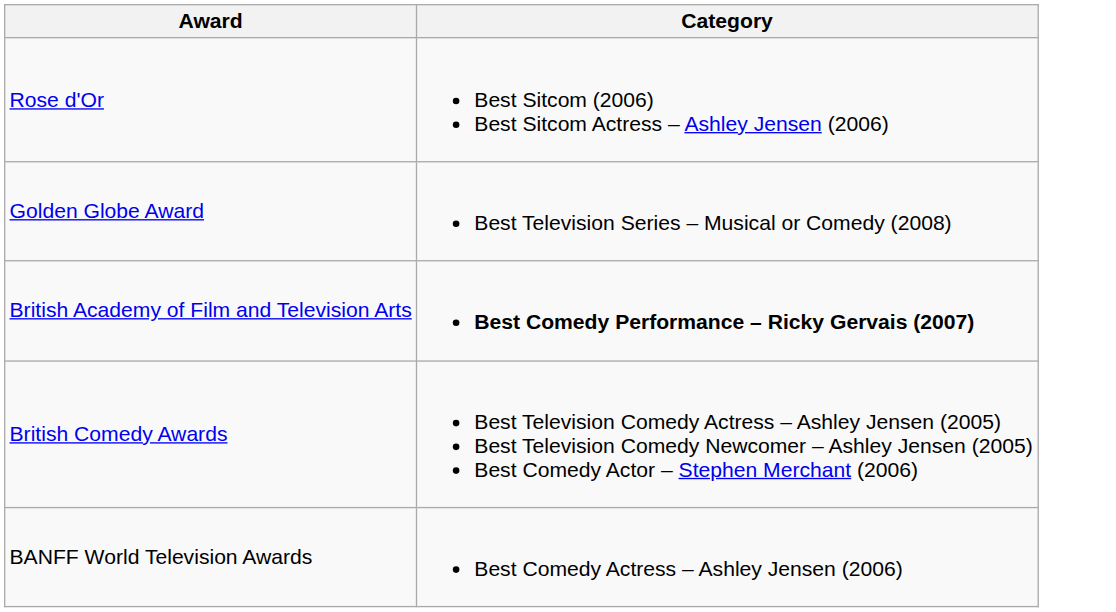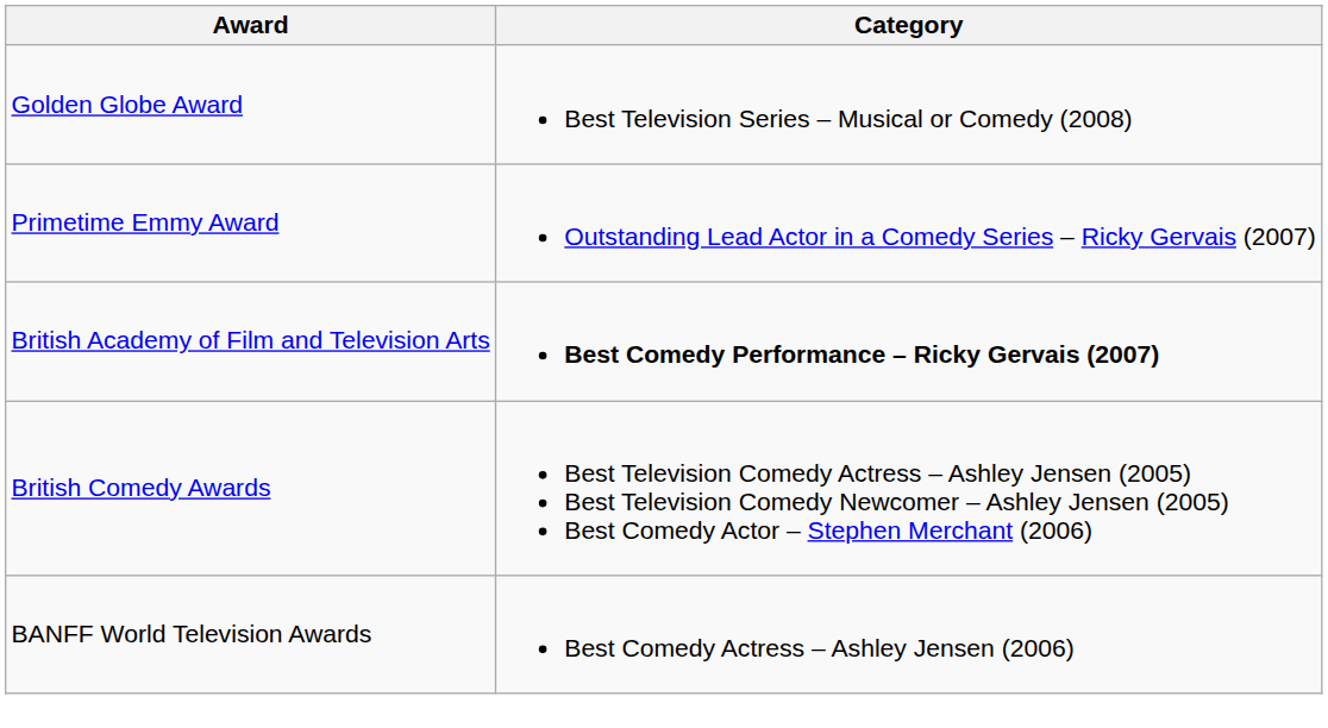 <table class="wikitable">
 <tr>
 <th>Award</th>
 <th>Category</th>
 </tr>
 <tr>
-<td><a href='#'>Rose d'Or</a></td>
-<td><br><ul><li>Best Sitcom (2006)</li><li>Best Sitcom Actress – <a href='#'>Ashley Jensen</a> (2006)</li></ul></td>
+<td><a href='#'>Golden Globe Award</a></td>
+<td><br><ul><li>Best Television Series – Musical or Comedy (2008)</li></ul></td>
 </tr>
 <tr>
-<td><a href='#'>Golden Globe Award</a></td>
-<td><br><ul><li>Best Television Series – Musical or Comedy (2008)</li></ul></td>
+<td><a href='#'>Primetime Emmy Award</a></td>
+<td><br><ul><li><a href='#'>Outstanding Lead Actor in a Comedy Series</a> – <a href='#'>Ricky Gervais</a> (2007)</li></ul></td>
 </tr>
 <tr>
 <td><a href='#'>British Academy of Film and Television Arts</a></td>
 <td><strong><br><ul><li>Best Comedy Performance – Ricky Gervais (2007)</li></ul></strong></td>
 </tr>
 <tr>
 <td><a href='#'>British Comedy Awards</a></td>
 <td><br><ul><li>Best Television Comedy Actress – Ashley Jensen (2005)</li><li>Best Television Comedy Newcomer – Ashley Jensen (2005)</li><li>Best Comedy Actor – <a href='#'>Stephen Merchant</a> (2006)</li></ul></td>
 </tr>
 <tr>
 <td>BANFF World Television Awards</td>
 <td><br><ul><li>Best Comedy Actress – Ashley Jensen (2006)</li></ul></td>
 </tr>
 </table>
